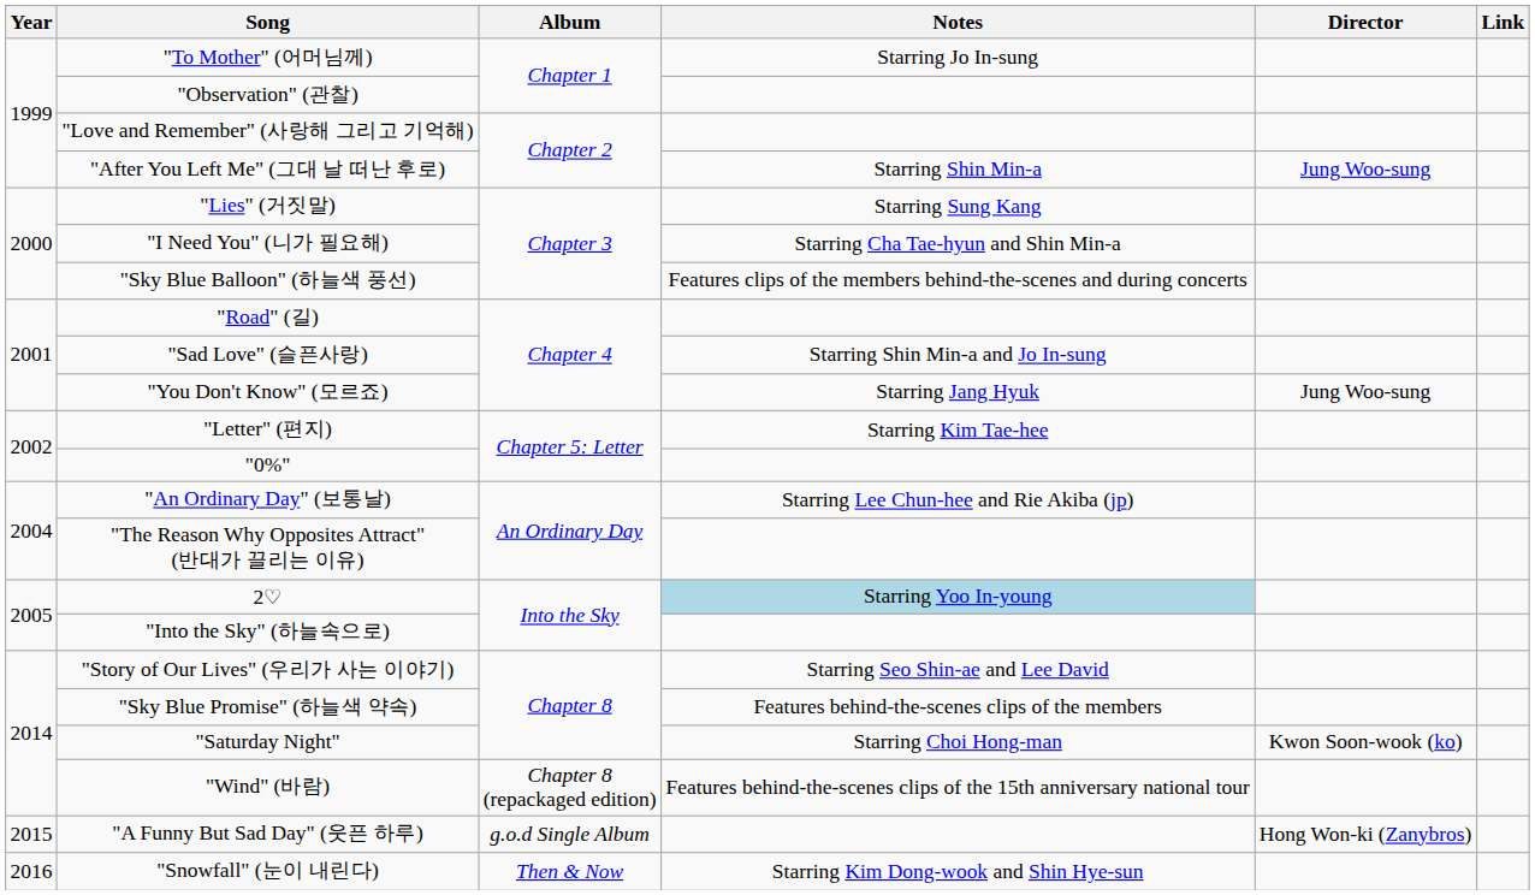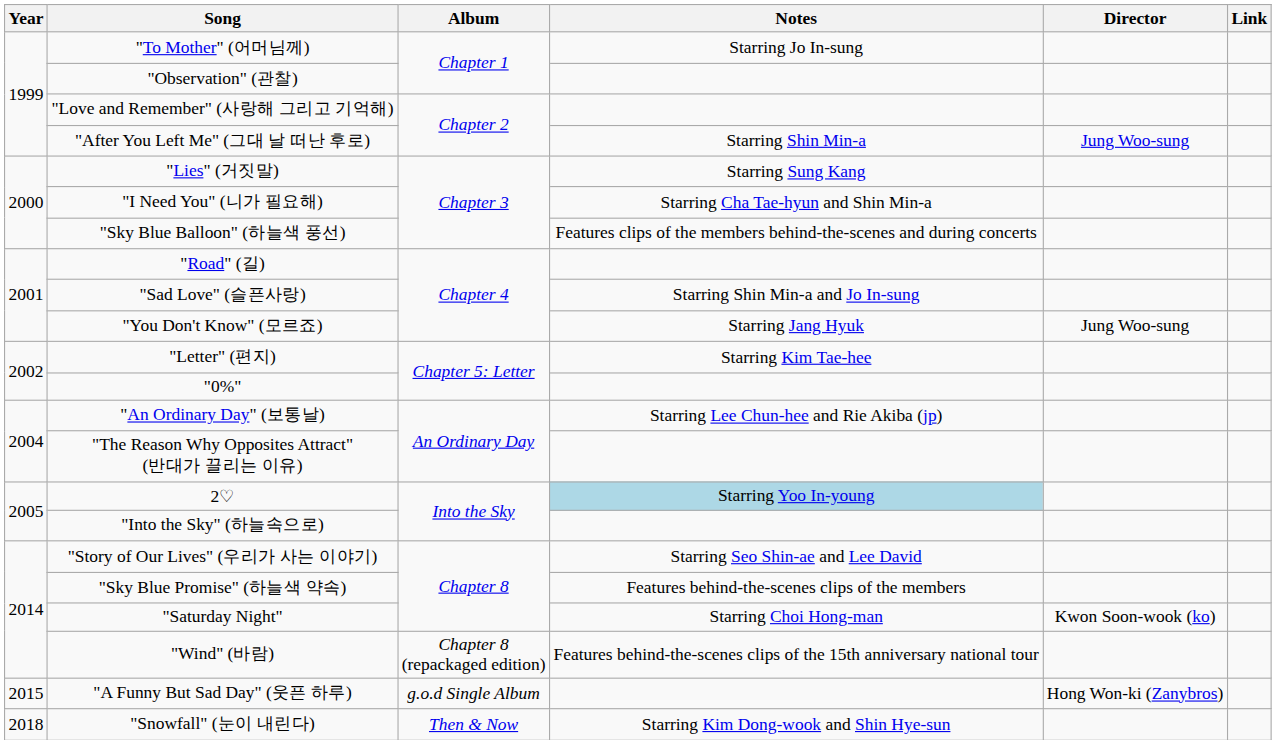 <table class="wikitable" style="text-align:center;">
 <tr>
 <th>Year</th>
 <th>Song</th>
 <th>Album</th>
 <th>Notes</th>
 <th>Director</th>
 <th>Link</th>
 </tr>
 <tr>
 <td rowspan="4">1999</td>
 <td>"<a href='#'>To Mother</a>" (어머님께)</td>
 <td rowspan="2"><em><a href='#'>Chapter 1</a></em></td>
 <td>Starring Jo In-sung</td>
 <td></td>
 <td></td>
 </tr>
 <tr>
 <td>"Observation" (관찰)</td>
 <td></td>
 <td></td>
 <td></td>
 </tr>
 <tr>
 <td>"Love and Remember" (사랑해 그리고 기억해)</td>
 <td rowspan="2"><em><a href='#'>Chapter 2</a></em></td>
 <td></td>
 <td></td>
 <td></td>
 </tr>
 <tr>
 <td>"After You Left Me" (그대 날 떠난 후로)</td>
 <td>Starring <a href='#'>Shin Min-a</a></td>
 <td><a href='#'>Jung Woo-sung</a></td>
 <td></td>
 </tr>
 <tr>
 <td rowspan="3">2000</td>
 <td>"<a href='#'>Lies</a>" (거짓말)</td>
 <td rowspan="3"><em><a href='#'>Chapter 3</a></em></td>
 <td>Starring <a href='#'>Sung Kang</a></td>
 <td></td>
 <td></td>
 </tr>
 <tr>
 <td>"I Need You" (니가 필요해)</td>
 <td>Starring <a href='#'>Cha Tae-hyun</a> and Shin Min-a</td>
 <td></td>
 <td></td>
 </tr>
 <tr>
 <td>"Sky Blue Balloon" (하늘색 풍선)</td>
 <td>Features clips of the members behind-the-scenes and during concerts</td>
 <td></td>
 <td></td>
 </tr>
 <tr>
 <td rowspan="3">2001</td>
 <td>"<a href='#'>Road</a>" (길)</td>
 <td rowspan="3"><em><a href='#'>Chapter 4</a></em></td>
 <td></td>
 <td></td>
 <td></td>
 </tr>
 <tr>
 <td>"Sad Love" (슬픈사랑)</td>
 <td>Starring Shin Min-a and <a href='#'>Jo In-sung</a></td>
 <td></td>
 <td></td>
 </tr>
 <tr>
 <td>"You Don't Know" (모르죠)</td>
 <td>Starring <a href='#'>Jang Hyuk</a></td>
 <td>Jung Woo-sung</td>
 <td></td>
 </tr>
 <tr>
 <td rowspan="2">2002</td>
 <td>"Letter" (편지)</td>
 <td rowspan="2"><em><a href='#'>Chapter 5: Letter</a></em></td>
 <td>Starring <a href='#'>Kim Tae-hee</a></td>
 <td></td>
 <td></td>
 </tr>
 <tr>
 <td>"0%"</td>
 <td></td>
 <td></td>
 <td></td>
 </tr>
 <tr>
 <td rowspan="2">2004</td>
 <td>"<a href='#'>An Ordinary Day</a>" (보통날)</td>
 <td rowspan="2"><em><a href='#'>An Ordinary Day</a></em></td>
 <td>Starring <a href='#'>Lee Chun-hee</a> and Rie Akiba (<a href='#'>jp</a>)</td>
 <td></td>
 <td></td>
 </tr>
 <tr>
 <td>"The Reason Why Opposites Attract" <br> (반대가 끌리는 이유)</td>
 <td></td>
 <td></td>
 <td></td>
 </tr>
 <tr>
 <td rowspan="2">2005</td>
 <td>2♡</td>
 <td rowspan="2"><em><a href='#'>Into the Sky</a></em></td>
 <td style="background: lightblue;">Starring <a href='#'>Yoo In-young</a></td>
 <td></td>
 <td></td>
 </tr>
 <tr>
 <td>"Into the Sky" (하늘속으로)</td>
 <td></td>
 <td></td>
 <td></td>
 </tr>
 <tr>
 <td rowspan="4">2014</td>
 <td>"Story of Our Lives" (우리가 사는 이야기)</td>
 <td rowspan="3"><em><a href='#'>Chapter 8</a></em></td>
 <td>Starring <a href='#'>Seo Shin-ae</a> and <a href='#'>Lee David</a></td>
 <td></td>
 <td></td>
 </tr>
 <tr>
 <td>"Sky Blue Promise" (하늘색 약속)</td>
 <td>Features behind-the-scenes clips of the members</td>
 <td></td>
 <td></td>
 </tr>
 <tr>
 <td>"Saturday Night"</td>
 <td>Starring <a href='#'>Choi Hong-man</a></td>
 <td>Kwon Soon-wook (<a href='#'>ko</a>)</td>
 <td></td>
 </tr>
 <tr>
 <td>"Wind" (바람)</td>
 <td><em>Chapter 8</em><br>(repackaged edition)</td>
 <td>Features behind-the-scenes clips of the 15th anniversary national tour</td>
 <td></td>
 <td></td>
 </tr>
 <tr>
 <td>2015</td>
 <td>"A Funny But Sad Day" (웃픈 하루)</td>
 <td><em>g.o.d Single Album</em></td>
 <td></td>
 <td>Hong Won-ki (<a href='#'>Zanybros</a>)</td>
 <td></td>
 </tr>
 <tr>
-<td>2016</td>
+<td>2018</td>
 <td>"Snowfall" (눈이 내린다)</td>
 <td><em><a href='#'>Then & Now</a></em></td>
 <td>Starring <a href='#'>Kim Dong-wook</a> and <a href='#'>Shin Hye-sun</a></td>
 <td></td>
 <td></td>
 </tr>
 </table>
